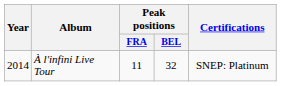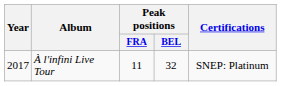 <table class="wikitable">
 <tr>
 <th align="center" rowspan="2" width="10">Year</th>
 <th align="center" rowspan="2" width="120">Album</th>
 <th align="center" colspan="2" width="30">Peak positions</th>
 <th align="center" rowspan="2" width="120"><a href='#'>Certifications</a></th>
 </tr>
 <tr>
 <th scope="col" style="width:3em;font-size:90%;"><a href='#'>FRA</a><br></th>
 <th scope="col" style="width:3em;font-size:90%;"><a href='#'>BEL</a><br></th>
 </tr>
 <tr>
-<td align="center" rowspan="1">2014</td>
+<td align="center" rowspan="1">2017</td>
 <td><em>À l'infini Live Tour</em></td>
 <td align="center">11</td>
 <td align="center">32</td>
 <td align="center">SNEP: Platinum</td>
 </tr>
 </table>
